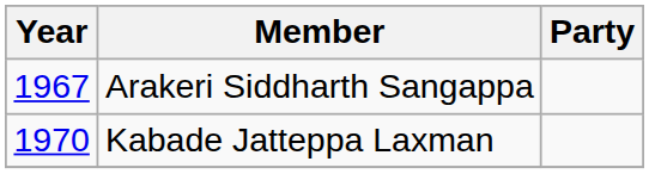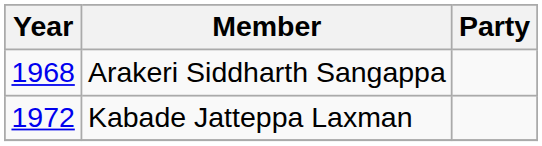 <table class="wikitable sortable">
 <tr>
 <th>Year</th>
 <th>Member</th>
 <th colspan="2">Party</th>
 </tr>
 <tr>
-<td><a href='#'>1967</a></td>
+<td><a href='#'>1968</a></td>
 <td>Arakeri Siddharth Sangappa</td>
 <td></td>
 </tr>
 <tr>
-<td><a href='#'>1970</a></td>
+<td><a href='#'>1972</a></td>
 <td>Kabade Jatteppa Laxman</td>
 <td></td>
 </tr>
 <tr>
 </tr>
 </table>
